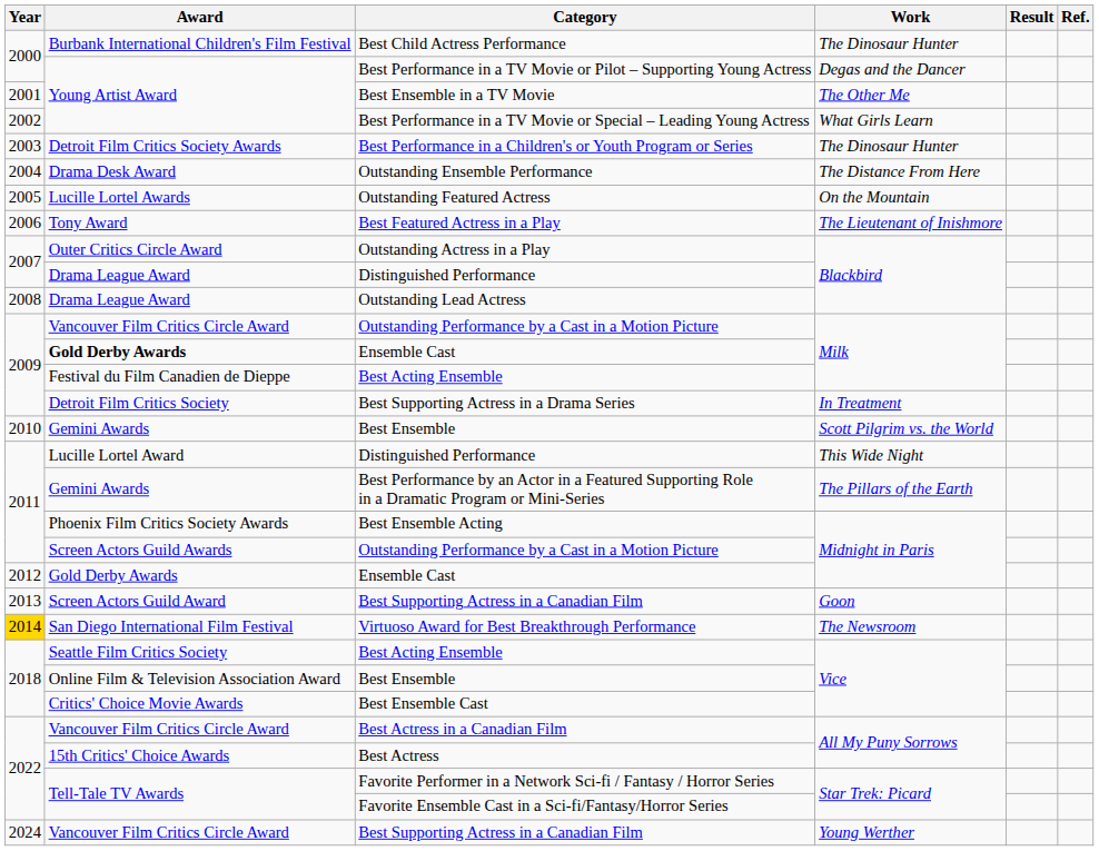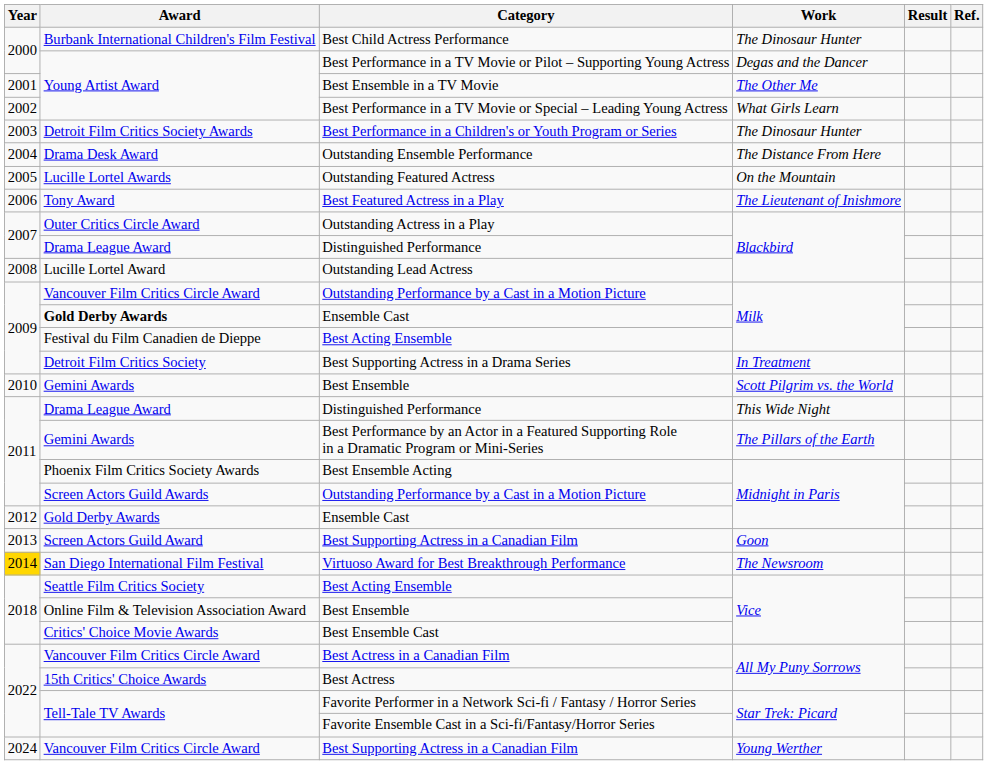 <table class="wikitable">
 <tr style="text-align:center;">
 <th>Year</th>
 <th>Award</th>
 <th>Category</th>
 <th>Work</th>
 <th>Result</th>
 <th class=unsortable>Ref.</th>
 </tr>
 <tr>
 <td rowspan="2">2000</td>
 <td><a href='#'>Burbank International Children's Film Festival</a></td>
 <td>Best Child Actress Performance</td>
 <td><em>The Dinosaur Hunter</em></td>
 <td></td>
 <td style="text-align:center;"></td>
 </tr>
 <tr>
 <td rowspan="3"><a href='#'>Young Artist Award</a></td>
 <td>Best Performance in a TV Movie or Pilot – Supporting Young Actress</td>
 <td><em>Degas and the Dancer</em></td>
 <td></td>
 <td></td>
 </tr>
 <tr>
 <td>2001</td>
 <td>Best Ensemble in a TV Movie</td>
 <td><em><a href='#'>The Other Me</a></em></td>
 <td></td>
 <td></td>
 </tr>
 <tr>
 <td>2002</td>
 <td>Best Performance in a TV Movie or Special – Leading Young Actress</td>
 <td><em>What Girls Learn</em></td>
 <td></td>
 <td></td>
 </tr>
 <tr>
 <td>2003</td>
 <td><a href='#'>Detroit Film Critics Society Awards</a></td>
 <td><a href='#'>Best Performance in a Children's or Youth Program or Series</a></td>
 <td><em>The Dinosaur Hunter</em></td>
 <td></td>
 <td style="text-align:center;"></td>
 </tr>
 <tr>
 <td>2004</td>
 <td><a href='#'>Drama Desk Award</a></td>
 <td>Outstanding Ensemble Performance</td>
 <td><em>The Distance From Here</em></td>
 <td></td>
 <td style="text-align:center;"></td>
 </tr>
 <tr>
 <td>2005</td>
 <td><a href='#'>Lucille Lortel Awards</a></td>
 <td>Outstanding Featured Actress</td>
 <td><em>On the Mountain</em></td>
 <td></td>
 <td style="text-align:center;"></td>
 </tr>
 <tr>
 <td>2006</td>
 <td><a href='#'>Tony Award</a></td>
 <td><a href='#'>Best Featured Actress in a Play</a></td>
 <td><em><a href='#'>The Lieutenant of Inishmore</a></em></td>
 <td></td>
 <td style="text-align:center;"></td>
 </tr>
 <tr>
 <td rowspan="2">2007</td>
 <td><a href='#'>Outer Critics Circle Award</a></td>
 <td>Outstanding Actress in a Play</td>
 <td rowspan="3"><em><a href='#'>Blackbird</a></em></td>
 <td></td>
 <td style="text-align:center;"></td>
 </tr>
 <tr>
 <td><a href='#'>Drama League Award</a></td>
 <td>Distinguished Performance</td>
 <td></td>
 <td style="text-align:center;"></td>
 </tr>
 <tr>
 <td>2008</td>
-<td><a href='#'>Drama League Award</a></td>
+<td>Lucille Lortel Award</td>
 <td>Outstanding Lead Actress</td>
 <td></td>
 <td style="text-align:center;"></td>
 </tr>
 <tr>
 <td rowspan="4">2009</td>
 <td><a href='#'>Vancouver Film Critics Circle Award</a></td>
 <td><a href='#'>Outstanding Performance by a Cast in a Motion Picture</a></td>
 <td rowspan="3"><em><a href='#'>Milk</a></em></td>
 <td></td>
 <td style="text-align:center;"></td>
 </tr>
 <tr>
 <td><strong>Gold Derby Awards</strong></td>
 <td>Ensemble Cast</td>
 <td></td>
 <td></td>
 </tr>
 <tr>
 <td>Festival du Film Canadien de Dieppe</td>
 <td><a href='#'>Best Acting Ensemble</a></td>
 <td></td>
 <td></td>
 </tr>
 <tr>
 <td><a href='#'>Detroit Film Critics Society</a></td>
 <td>Best Supporting Actress in a Drama Series</td>
 <td><em><a href='#'>In Treatment</a></em></td>
 <td></td>
 <td></td>
 </tr>
 <tr>
 <td>2010</td>
 <td><a href='#'>Gemini Awards</a></td>
 <td>Best Ensemble</td>
 <td><em><a href='#'>Scott Pilgrim vs. the World</a></em></td>
 <td></td>
 <td style="text-align:center;"></td>
 </tr>
 <tr>
 <td rowspan="4">2011</td>
-<td>Lucille Lortel Award</td>
+<td><a href='#'>Drama League Award</a></td>
 <td>Distinguished Performance</td>
 <td><em>This Wide Night</em></td>
 <td></td>
 <td></td>
 </tr>
 <tr>
 <td><a href='#'>Gemini Awards</a></td>
 <td>Best Performance by an Actor in a Featured Supporting Role <br>in a Dramatic Program or Mini-Series</td>
 <td><em><a href='#'>The Pillars of the Earth</a></em></td>
 <td></td>
 <td style="text-align:center;"></td>
 </tr>
 <tr>
 <td>Phoenix Film Critics Society Awards</td>
 <td>Best Ensemble Acting</td>
 <td rowspan="3"><em><a href='#'>Midnight in Paris</a></em></td>
 <td></td>
 <td></td>
 </tr>
 <tr>
 <td><a href='#'>Screen Actors Guild Awards</a></td>
 <td><a href='#'>Outstanding Performance by a Cast in a Motion Picture</a></td>
 <td></td>
 <td></td>
 </tr>
 <tr>
 <td>2012</td>
 <td><a href='#'>Gold Derby Awards</a></td>
 <td>Ensemble Cast</td>
 <td></td>
 <td></td>
 </tr>
 <tr>
 <td>2013</td>
 <td><a href='#'>Screen Actors Guild Award</a></td>
 <td><a href='#'>Best Supporting Actress in a Canadian Film</a></td>
 <td><em><a href='#'>Goon</a></em></td>
 <td></td>
 <td></td>
 </tr>
 <tr>
 <td style="background: gold;">2014</td>
 <td><a href='#'>San Diego International Film Festival</a></td>
 <td><a href='#'>Virtuoso Award for Best Breakthrough Performance</a></td>
 <td><em><a href='#'>The Newsroom</a></em></td>
 <td></td>
 <td></td>
 </tr>
 <tr>
 <td rowspan="3">2018</td>
 <td><a href='#'>Seattle Film Critics Society</a></td>
 <td><a href='#'>Best Acting Ensemble</a></td>
 <td rowspan="3"><em><a href='#'>Vice</a></em></td>
 <td></td>
 <td></td>
 </tr>
 <tr>
 <td>Online Film & Television Association Award</td>
 <td>Best Ensemble</td>
 <td></td>
 <td style="text-align:center;"></td>
 </tr>
 <tr>
 <td><a href='#'>Critics' Choice Movie Awards</a></td>
 <td>Best Ensemble Cast</td>
 <td></td>
 <td style="text-align:center;"></td>
 </tr>
 <tr>
 <td rowspan="4">2022</td>
 <td><a href='#'>Vancouver Film Critics Circle Award</a></td>
 <td><a href='#'>Best Actress in a Canadian Film</a></td>
 <td rowspan="2"><em><a href='#'>All My Puny Sorrows</a></em></td>
 <td></td>
 <td style="text-align:center;"></td>
 </tr>
 <tr>
 <td><a href='#'>15th Critics' Choice Awards</a></td>
 <td>Best Actress</td>
 <td></td>
 <td style="text-align:center;"></td>
 </tr>
 <tr>
 <td rowspan="2"><a href='#'>Tell-Tale TV Awards</a></td>
 <td>Favorite Performer in a Network Sci-fi / Fantasy / Horror Series</td>
 <td rowspan="2"><em><a href='#'>Star Trek: Picard</a></em></td>
 <td></td>
 <td style="text-align:center;"></td>
 </tr>
 <tr>
 <td>Favorite Ensemble Cast in a Sci-fi/Fantasy/Horror Series</td>
 <td></td>
 <td></td>
 </tr>
 <tr>
 <td>2024</td>
 <td><a href='#'>Vancouver Film Critics Circle Award</a></td>
 <td><a href='#'>Best Supporting Actress in a Canadian Film</a></td>
 <td><em><a href='#'>Young Werther</a></em></td>
 <td></td>
 <td style="text-align:center;"></td>
 </tr>
 </table>
